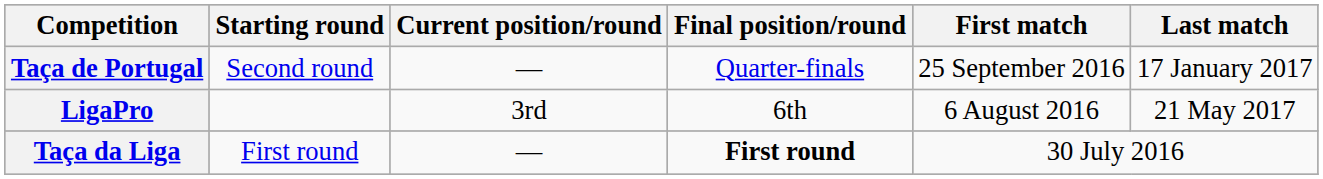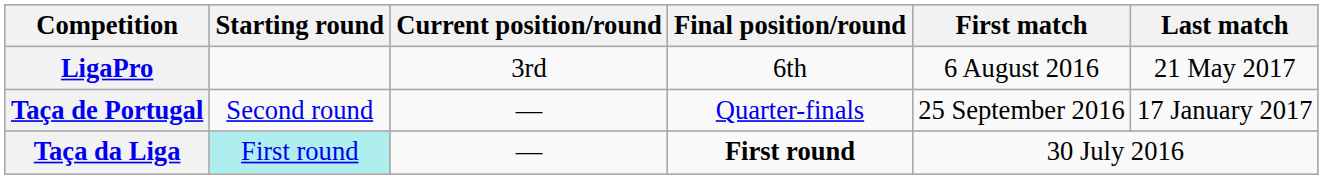 <table class="wikitable plainrowheaders" style="text-align:center;">
 <tr>
 <th scope=col>Competition</th>
 <th scope=col>Starting round</th>
 <th scope=col>Current position/round</th>
 <th scope=col>Final position/round</th>
 <th scope=col>First match</th>
 <th scope=col>Last match</th>
 </tr>
 <tr>
+<th scope=row align=left><a href='#'>LigaPro</a></th>
+<td></td>
+<td>3rd</td>
+<td>6th</td>
+<td>6 August 2016</td>
+<td>21 May 2017</td>
+</tr>
+<tr>
 <th scope=row align=left><a href='#'>Taça de Portugal</a></th>
 <td><a href='#'>Second round</a></td>
 <td>—</td>
 <td><a href='#'>Quarter-finals</a></td>
 <td>25 September 2016</td>
 <td>17 January 2017</td>
 </tr>
 <tr>
-<th scope=row align=left><a href='#'>LigaPro</a></th>
-<td></td>
-<td>3rd</td>
-<td>6th</td>
-<td>6 August 2016</td>
-<td>21 May 2017</td>
-</tr>
-<tr>
 <th scope=row align=left><a href='#'>Taça da Liga</a></th>
-<td><a href='#'>First round</a></td>
+<td style="background: paleturquoise;"><a href='#'>First round</a></td>
 <td>—</td>
 <td><strong>First round</strong></td>
 <td colspan="2">30 July 2016</td>
 </tr>
 </table>
